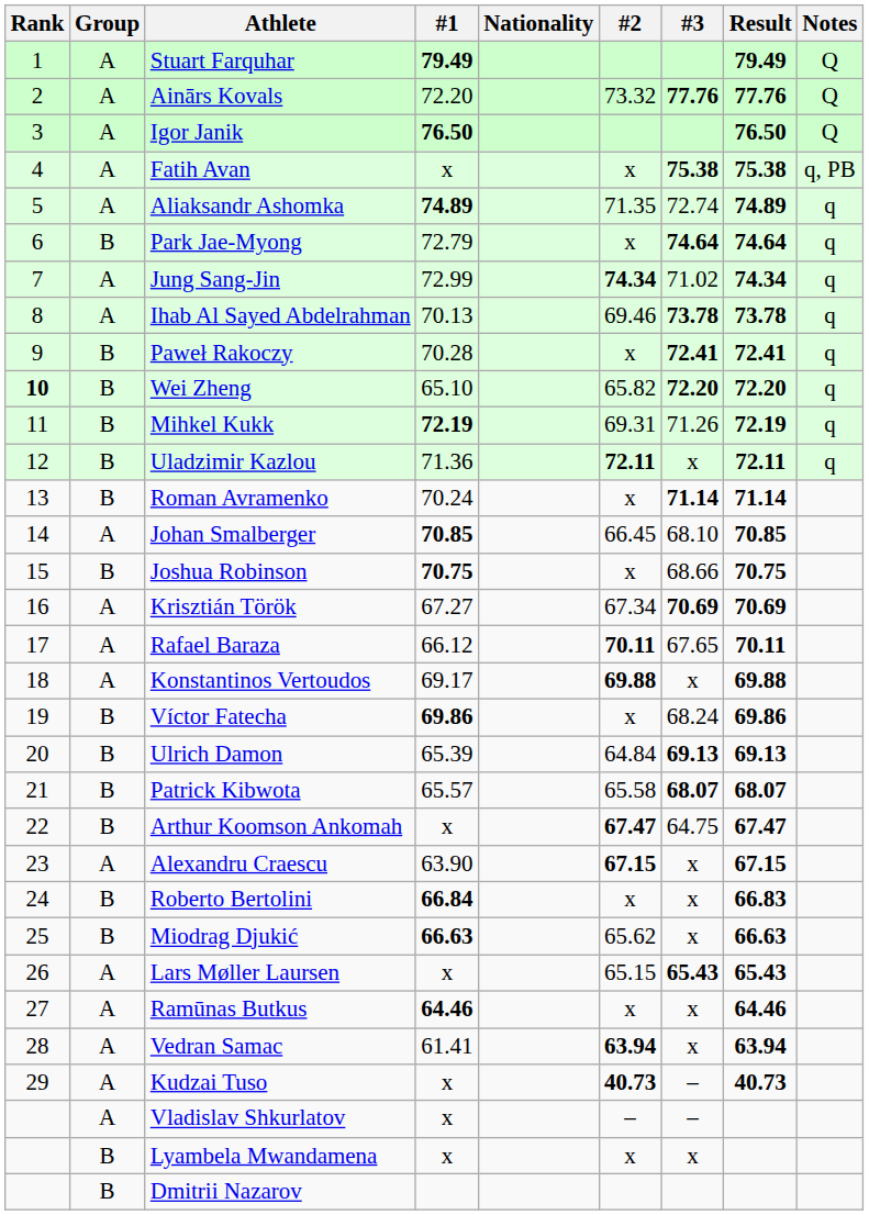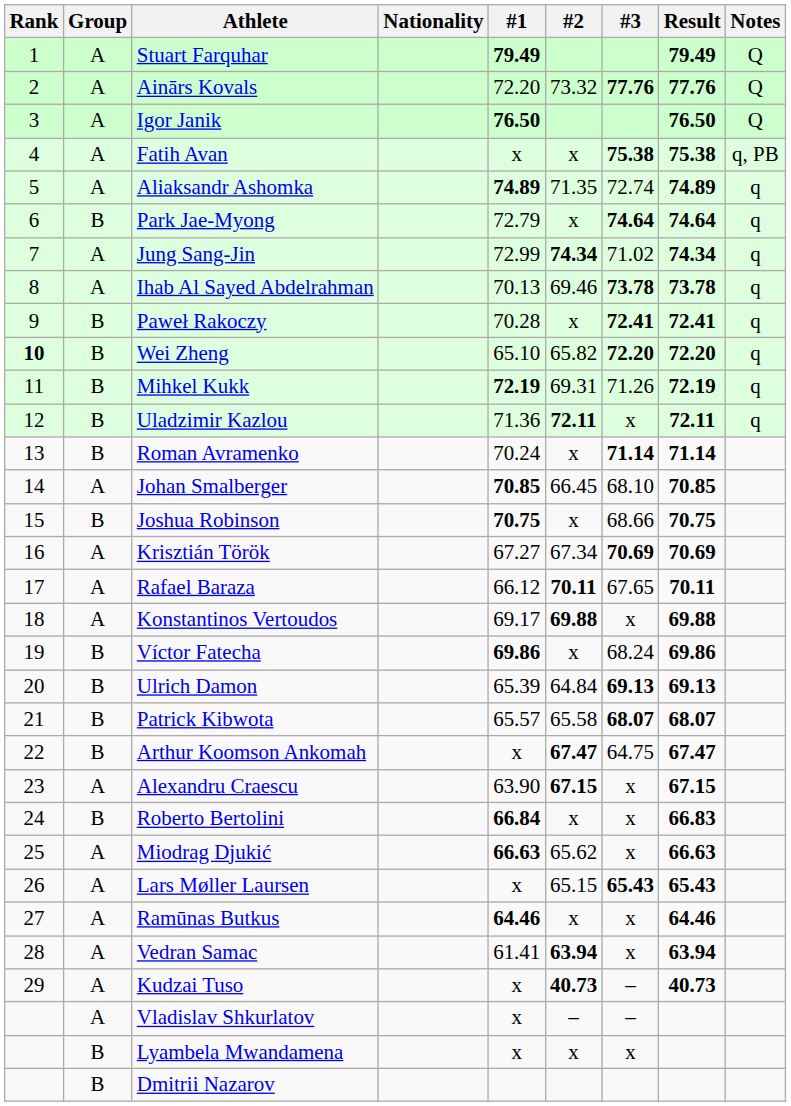 <table class="wikitable sortable" style="text-align:center">
 <tr>
 <th>Rank</th>
 <th>Group</th>
 <th>Athlete</th>
+<th>Nationality</th>
 <th>#1</th>
-<th>Nationality</th>
 <th>#2</th>
 <th>#3</th>
 <th>Result</th>
 <th>Notes</th>
 </tr>
 <tr bgcolor=ccffcc>
 <td>1</td>
 <td>A</td>
 <td align="left"><a href='#'>Stuart Farquhar</a></td>
+<td align=left></td>
 <td><strong>79.49</strong></td>
-<td align=left></td>
 <td></td>
 <td></td>
 <td><strong>79.49</strong></td>
 <td>Q</td>
 </tr>
 <tr bgcolor=ccffcc>
 <td>2</td>
 <td>A</td>
 <td align="left"><a href='#'>Ainārs Kovals</a></td>
+<td align=left></td>
 <td>72.20</td>
-<td align=left></td>
 <td>73.32</td>
 <td><strong>77.76</strong></td>
 <td><strong>77.76</strong></td>
 <td>Q</td>
 </tr>
 <tr bgcolor=ccffcc>
 <td>3</td>
 <td>A</td>
 <td align="left"><a href='#'>Igor Janik</a></td>
+<td align=left></td>
 <td><strong>76.50</strong></td>
-<td align=left></td>
 <td></td>
 <td></td>
 <td><strong>76.50</strong></td>
 <td>Q</td>
 </tr>
 <tr bgcolor=ddffdd>
 <td>4</td>
 <td>A</td>
 <td align="left"><a href='#'>Fatih Avan</a></td>
+<td align=left></td>
 <td>x</td>
-<td align=left></td>
 <td>x</td>
 <td><strong>75.38</strong></td>
 <td><strong>75.38</strong></td>
 <td>q, PB</td>
 </tr>
 <tr bgcolor=ddffdd>
 <td>5</td>
 <td>A</td>
 <td align="left"><a href='#'>Aliaksandr Ashomka</a></td>
+<td align=left></td>
 <td><strong>74.89</strong></td>
-<td align=left></td>
 <td>71.35</td>
 <td>72.74</td>
 <td><strong>74.89</strong></td>
 <td>q</td>
 </tr>
 <tr bgcolor=ddffdd>
 <td>6</td>
 <td>B</td>
 <td align="left"><a href='#'>Park Jae-Myong</a></td>
+<td align=left></td>
 <td>72.79</td>
-<td align=left></td>
 <td>x</td>
 <td><strong>74.64</strong></td>
 <td><strong>74.64</strong></td>
 <td>q</td>
 </tr>
 <tr bgcolor=ddffdd>
 <td>7</td>
 <td>A</td>
 <td align="left"><a href='#'>Jung Sang-Jin</a></td>
+<td align=left></td>
 <td>72.99</td>
-<td align=left></td>
 <td><strong>74.34</strong></td>
 <td>71.02</td>
 <td><strong>74.34</strong></td>
 <td>q</td>
 </tr>
 <tr bgcolor=ddffdd>
 <td>8</td>
 <td>A</td>
 <td align="left"><a href='#'>Ihab Al Sayed Abdelrahman</a></td>
+<td align=left></td>
 <td>70.13</td>
-<td align=left></td>
 <td>69.46</td>
 <td><strong>73.78</strong></td>
 <td><strong>73.78</strong></td>
 <td>q</td>
 </tr>
 <tr bgcolor=ddffdd>
 <td>9</td>
 <td>B</td>
 <td align="left"><a href='#'>Paweł Rakoczy</a></td>
+<td align=left></td>
 <td>70.28</td>
-<td align=left></td>
 <td>x</td>
 <td><strong>72.41</strong></td>
 <td><strong>72.41</strong></td>
 <td>q</td>
 </tr>
 <tr bgcolor=ddffdd>
 <td><strong>10</strong></td>
 <td>B</td>
 <td align="left"><a href='#'>Wei Zheng</a></td>
+<td align=left></td>
 <td>65.10</td>
-<td align=left></td>
 <td>65.82</td>
 <td><strong>72.20</strong></td>
 <td><strong>72.20</strong></td>
 <td>q</td>
 </tr>
 <tr bgcolor=ddffdd>
 <td>11</td>
 <td>B</td>
 <td align="left"><a href='#'>Mihkel Kukk</a></td>
+<td align=left></td>
 <td><strong>72.19</strong></td>
-<td align=left></td>
 <td>69.31</td>
 <td>71.26</td>
 <td><strong>72.19</strong></td>
 <td>q</td>
 </tr>
 <tr bgcolor=ddffdd>
 <td>12</td>
 <td>B</td>
 <td align="left"><a href='#'>Uladzimir Kazlou</a></td>
+<td align=left></td>
 <td>71.36</td>
-<td align=left></td>
 <td><strong>72.11</strong></td>
 <td>x</td>
 <td><strong>72.11</strong></td>
 <td>q</td>
 </tr>
 <tr>
 <td>13</td>
 <td>B</td>
 <td align="left"><a href='#'>Roman Avramenko</a></td>
+<td align=left></td>
 <td>70.24</td>
-<td align=left></td>
 <td>x</td>
 <td><strong>71.14</strong></td>
 <td><strong>71.14</strong></td>
 <td></td>
 </tr>
 <tr>
 <td>14</td>
 <td>A</td>
 <td align="left"><a href='#'>Johan Smalberger</a></td>
+<td align=left></td>
 <td><strong>70.85</strong></td>
-<td align=left></td>
 <td>66.45</td>
 <td>68.10</td>
 <td><strong>70.85</strong></td>
 <td></td>
 </tr>
 <tr>
 <td>15</td>
 <td>B</td>
 <td align="left"><a href='#'>Joshua Robinson</a></td>
+<td align=left></td>
 <td><strong>70.75</strong></td>
-<td align=left></td>
 <td>x</td>
 <td>68.66</td>
 <td><strong>70.75</strong></td>
 <td></td>
 </tr>
 <tr>
 <td>16</td>
 <td>A</td>
 <td align="left"><a href='#'>Krisztián Török</a></td>
+<td align=left></td>
 <td>67.27</td>
-<td align=left></td>
 <td>67.34</td>
 <td><strong>70.69</strong></td>
 <td><strong>70.69</strong></td>
 <td></td>
 </tr>
 <tr>
 <td>17</td>
 <td>A</td>
 <td align="left"><a href='#'>Rafael Baraza</a></td>
+<td align=left></td>
 <td>66.12</td>
-<td align=left></td>
 <td><strong>70.11</strong></td>
 <td>67.65</td>
 <td><strong>70.11</strong></td>
 <td></td>
 </tr>
 <tr>
 <td>18</td>
 <td>A</td>
 <td align="left"><a href='#'>Konstantinos Vertoudos</a></td>
+<td align=left></td>
 <td>69.17</td>
-<td align=left></td>
 <td><strong>69.88</strong></td>
 <td>x</td>
 <td><strong>69.88</strong></td>
 <td></td>
 </tr>
 <tr>
 <td>19</td>
 <td>B</td>
 <td align="left"><a href='#'>Víctor Fatecha</a></td>
+<td align=left></td>
 <td><strong>69.86</strong></td>
-<td align=left></td>
 <td>x</td>
 <td>68.24</td>
 <td><strong>69.86</strong></td>
 <td></td>
 </tr>
 <tr>
 <td>20</td>
 <td>B</td>
 <td align="left"><a href='#'>Ulrich Damon</a></td>
+<td align=left></td>
 <td>65.39</td>
-<td align=left></td>
 <td>64.84</td>
 <td><strong>69.13</strong></td>
 <td><strong>69.13</strong></td>
 <td></td>
 </tr>
 <tr>
 <td>21</td>
 <td>B</td>
 <td align="left"><a href='#'>Patrick Kibwota</a></td>
+<td align=left></td>
 <td>65.57</td>
-<td align=left></td>
 <td>65.58</td>
 <td><strong>68.07</strong></td>
 <td><strong>68.07</strong></td>
 <td></td>
 </tr>
 <tr>
 <td>22</td>
 <td>B</td>
 <td align="left"><a href='#'>Arthur Koomson Ankomah</a></td>
+<td align=left></td>
 <td>x</td>
-<td align=left></td>
 <td><strong>67.47</strong></td>
 <td>64.75</td>
 <td><strong>67.47</strong></td>
 <td></td>
 </tr>
 <tr>
 <td>23</td>
 <td>A</td>
 <td align="left"><a href='#'>Alexandru Craescu</a></td>
+<td align=left></td>
 <td>63.90</td>
-<td align=left></td>
 <td><strong>67.15</strong></td>
 <td>x</td>
 <td><strong>67.15</strong></td>
 <td></td>
 </tr>
 <tr>
 <td>24</td>
 <td>B</td>
 <td align="left"><a href='#'>Roberto Bertolini</a></td>
+<td align=left></td>
 <td><strong>66.84</strong></td>
-<td align=left></td>
 <td>x</td>
 <td>x</td>
 <td><strong>66.83</strong></td>
 <td></td>
 </tr>
 <tr>
 <td>25</td>
-<td>B</td>
+<td>A</td>
 <td align="left"><a href='#'>Miodrag Djukić</a></td>
+<td align=left></td>
 <td><strong>66.63</strong></td>
-<td align=left></td>
 <td>65.62</td>
 <td>x</td>
 <td><strong>66.63</strong></td>
 <td></td>
 </tr>
 <tr>
 <td>26</td>
 <td>A</td>
 <td align="left"><a href='#'>Lars Møller Laursen</a></td>
+<td align=left></td>
 <td>x</td>
-<td align=left></td>
 <td>65.15</td>
 <td><strong>65.43</strong></td>
 <td><strong>65.43</strong></td>
 <td></td>
 </tr>
 <tr>
 <td>27</td>
 <td>A</td>
 <td align="left"><a href='#'>Ramūnas Butkus</a></td>
+<td align=left></td>
 <td><strong>64.46</strong></td>
-<td align=left></td>
 <td>x</td>
 <td>x</td>
 <td><strong>64.46</strong></td>
 <td></td>
 </tr>
 <tr>
 <td>28</td>
 <td>A</td>
 <td align="left"><a href='#'>Vedran Samac</a></td>
+<td align=left></td>
 <td>61.41</td>
-<td align=left></td>
 <td><strong>63.94</strong></td>
 <td>x</td>
 <td><strong>63.94</strong></td>
 <td></td>
 </tr>
 <tr>
 <td>29</td>
 <td>A</td>
 <td align="left"><a href='#'>Kudzai Tuso</a></td>
+<td align=left></td>
 <td>x</td>
-<td align=left></td>
 <td><strong>40.73</strong></td>
 <td>–</td>
 <td><strong>40.73</strong></td>
 <td></td>
 </tr>
 <tr>
 <td></td>
 <td>A</td>
 <td align="left"><a href='#'>Vladislav Shkurlatov</a></td>
+<td align=left></td>
 <td>x</td>
-<td align=left></td>
 <td>–</td>
 <td>–</td>
 <td><strong></strong></td>
 <td></td>
 </tr>
 <tr>
 <td></td>
 <td>B</td>
 <td align="left"><a href='#'>Lyambela Mwandamena</a></td>
+<td align=left></td>
 <td>x</td>
-<td align=left></td>
 <td>x</td>
 <td>x</td>
 <td><strong></strong></td>
 <td></td>
 </tr>
 <tr>
 <td></td>
 <td>B</td>
 <td align="left"><a href='#'>Dmitrii Nazarov</a></td>
+<td align=left></td>
 <td></td>
-<td align=left></td>
 <td></td>
 <td></td>
 <td><strong></strong></td>
 <td></td>
 </tr>
 </table>
